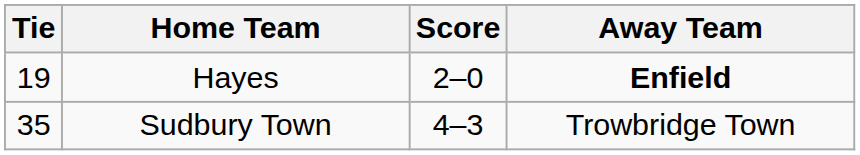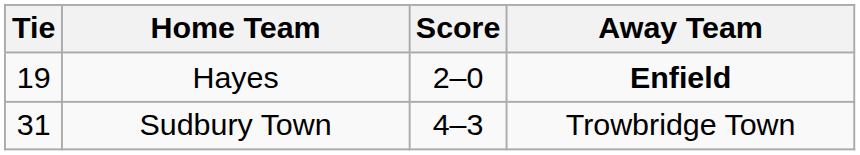 <table class="wikitable" style="text-align:center;">
 <tr>
 <th width=20>Tie</th>
 <th width=175>Home Team</th>
 <th width=20>Score</th>
 <th width=175>Away Team</th>
 </tr>
 <tr>
 <td>19</td>
 <td>Hayes</td>
 <td>2–0</td>
 <td><strong>Enfield</strong></td>
 </tr>
 <tr>
-<td>35</td>
+<td>31</td>
 <td>Sudbury Town</td>
 <td>4–3</td>
 <td>Trowbridge Town</td>
 </tr>
 </table>
